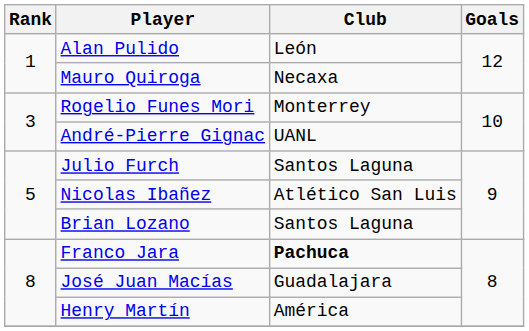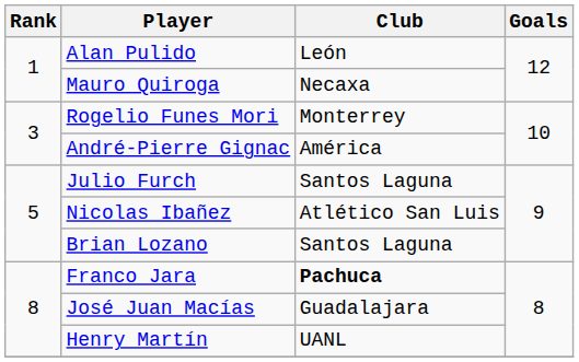 <table class="wikitable">
 <tr>
 <th>Rank</th>
 <th>Player</th>
 <th>Club</th>
 <th>Goals</th>
 </tr>
 <tr>
 <td align=center rowspan=2>1</td>
 <td> <a href='#'>Alan Pulido</a></td>
 <td>León</td>
 <td align=center rowspan=2>12</td>
 </tr>
 <tr>
 <td> <a href='#'>Mauro Quiroga</a></td>
 <td>Necaxa</td>
 </tr>
 <tr>
 <td align=center rowspan=2>3</td>
 <td> <a href='#'>Rogelio Funes Mori</a></td>
 <td>Monterrey</td>
 <td align=center rowspan=2>10</td>
 </tr>
 <tr>
 <td> <a href='#'>André-Pierre Gignac</a></td>
-<td>UANL</td>
+<td>América</td>
 </tr>
 <tr>
 <td align=center rowspan=3>5</td>
 <td> <a href='#'>Julio Furch</a></td>
 <td>Santos Laguna</td>
 <td align=center rowspan=3>9</td>
 </tr>
 <tr>
 <td> <a href='#'>Nicolas Ibañez</a></td>
 <td>Atlético San Luis</td>
 </tr>
 <tr>
 <td> <a href='#'>Brian Lozano</a></td>
 <td>Santos Laguna</td>
 </tr>
 <tr>
 <td align=center rowspan=3>8</td>
 <td> <a href='#'>Franco Jara</a></td>
 <td><strong>Pachuca</strong></td>
 <td align=center rowspan=3>8</td>
 </tr>
 <tr>
 <td> <a href='#'>José Juan Macías</a></td>
 <td>Guadalajara</td>
 </tr>
 <tr>
 <td> <a href='#'>Henry Martín</a></td>
-<td>América</td>
+<td>UANL</td>
 </tr>
 <tr>
 </tr>
 </table>
